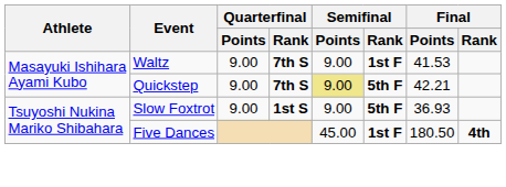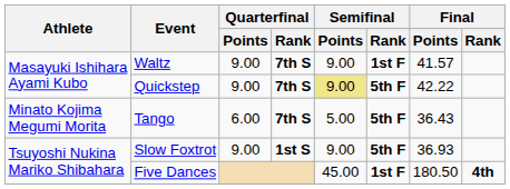 <table class=wikitable style="font-size:90%">
 <tr>
 <th rowspan=2>Athlete</th>
 <th rowspan=2>Event</th>
 <th colspan=2>Quarterfinal</th>
 <th colspan=2>Semifinal</th>
 <th colspan=2>Final</th>
 </tr>
 <tr>
 <th>Points</th>
 <th>Rank</th>
 <th>Points</th>
 <th>Rank</th>
 <th>Points</th>
 <th>Rank</th>
 </tr>
 <tr>
 <td rowspan=2><a href='#'>Masayuki Ishihara</a><br><a href='#'>Ayami Kubo</a></td>
 <td><a href='#'>Waltz</a></td>
 <td align=center>9.00</td>
 <td align=center><strong>7th S</strong></td>
 <td align=center>9.00</td>
 <td align=center><strong>1st F</strong></td>
-<td align=center>41.53</td>
+<td align=center>41.57</td>
 <td align=center></td>
 </tr>
 <tr>
 <td><a href='#'>Quickstep</a></td>
 <td align=center>9.00</td>
 <td align=center><strong>7th S</strong></td>
 <td align=center style="background: khaki;">9.00</td>
 <td align=center><strong>5th F</strong></td>
-<td align=center>42.21</td>
+<td align=center>42.22</td>
+<td align=center></td>
+</tr>
+<tr>
+<td><a href='#'>Minato Kojima</a><br><a href='#'>Megumi Morita</a></td>
+<td><a href='#'>Tango</a></td>
+<td align=center>6.00</td>
+<td align=center><strong>7th S</strong></td>
+<td align=center>5.00</td>
+<td align=center><strong>5th F</strong></td>
+<td align=center>36.43</td>
 <td align=center></td>
 </tr>
 <tr>
 <td rowspan=2><a href='#'>Tsuyoshi Nukina</a><br><a href='#'>Mariko Shibahara</a></td>
 <td><a href='#'>Slow Foxtrot</a></td>
 <td align=center>9.00</td>
 <td align=center><strong>1st S</strong></td>
 <td align=center>9.00</td>
 <td align=center><strong>5th F</strong></td>
 <td align=center>36.93</td>
 <td align=center></td>
 </tr>
 <tr>
 <td><a href='#'>Five Dances</a></td>
 <td colspan="2" style="background:wheat;"></td>
 <td align=center>45.00</td>
 <td align=center><strong>1st F</strong></td>
 <td align=center>180.50</td>
 <td align=center><strong>4th</strong></td>
 </tr>
 </table>
